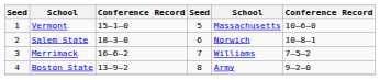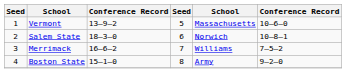 <table class="wikitable">
 <tr>
 <th>Seed</th>
 <th>School</th>
 <th>Conference Record</th>
 <th>Seed</th>
 <th>School</th>
 <th>Conference Record</th>
 </tr>
 <tr>
 <td align=center>1</td>
 <td><a href='#'>Vermont</a></td>
-<td>15–1–0</td>
+<td>13–9–2</td>
 <td align=center>5</td>
 <td><a href='#'>Massachusetts</a></td>
 <td>10–6–0</td>
 </tr>
 <tr>
 <td align=center>2</td>
 <td><a href='#'>Salem State</a></td>
 <td>18–3–0</td>
 <td align=center>6</td>
 <td><a href='#'>Norwich</a></td>
 <td>10–8–1</td>
 </tr>
 <tr>
 <td align=center>3</td>
 <td><a href='#'>Merrimack</a></td>
 <td>16–6–2</td>
 <td align=center>7</td>
 <td><a href='#'>Williams</a></td>
 <td>7–5–2</td>
 </tr>
 <tr>
 <td align=center>4</td>
 <td><a href='#'>Boston State</a></td>
-<td>13–9–2</td>
+<td>15–1–0</td>
 <td align=center>8</td>
 <td><a href='#'>Army</a></td>
 <td>9–2–0</td>
 </tr>
 <tr>
 </tr>
 </table>
